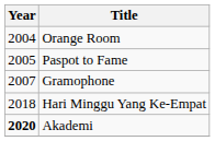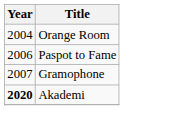 <table class="wikitable">
 <tr>
 <th>Year</th>
 <th>Title</th>
 </tr>
 <tr>
 <td>2004</td>
 <td>Orange Room</td>
 </tr>
 <tr>
-<td>2005</td>
+<td>2006</td>
 <td>Paspot to Fame</td>
 </tr>
 <tr>
 <td>2007</td>
 <td>Gramophone</td>
-</tr>
-<tr>
-<td>2018</td>
-<td>Hari Minggu Yang Ke-Empat</td>
 </tr>
 <tr>
 <td><strong>2020</strong></td>
 <td>Akademi</td>
 </tr>
 <tr>
 </tr>
 </table>
